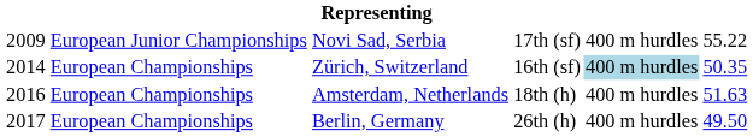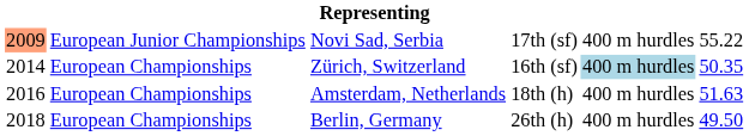 <table>
 <tr>
 <th colspan="6">Representing </th>
 </tr>
 <tr>
-<td>2009</td>
+<td style="background: lightsalmon;">2009</td>
 <td><a href='#'>European Junior Championships</a></td>
 <td><a href='#'>Novi Sad, Serbia</a></td>
 <td>17th (sf)</td>
 <td>400 m hurdles</td>
 <td>55.22</td>
 </tr>
 <tr>
 <td>2014</td>
 <td><a href='#'>European Championships</a></td>
 <td><a href='#'>Zürich, Switzerland</a></td>
 <td>16th (sf)</td>
 <td style="background: lightblue;">400 m hurdles</td>
 <td><a href='#'>50.35</a></td>
 </tr>
 <tr>
 <td>2016</td>
 <td><a href='#'>European Championships</a></td>
 <td><a href='#'>Amsterdam, Netherlands</a></td>
 <td>18th (h)</td>
 <td>400 m hurdles</td>
 <td><a href='#'>51.63</a></td>
 </tr>
 <tr>
-<td>2017</td>
+<td>2018</td>
 <td><a href='#'>European Championships</a></td>
 <td><a href='#'>Berlin, Germany</a></td>
 <td>26th (h)</td>
 <td>400 m hurdles</td>
 <td><a href='#'>49.50</a></td>
 </tr>
 </table>
